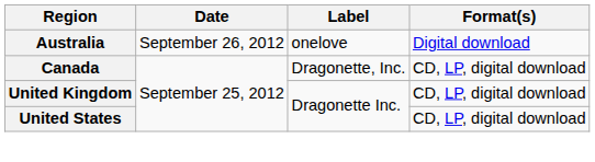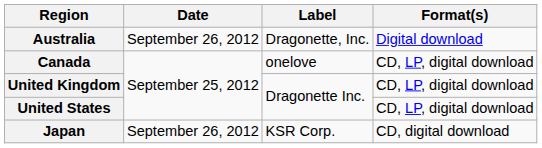 <table class="wikitable plainrowheaders">
 <tr>
 <th scope="col">Region</th>
 <th scope="col">Date</th>
 <th scope="col">Label</th>
 <th scope="col">Format(s)</th>
 </tr>
 <tr>
 <th scope="row">Australia</th>
 <td>September 26, 2012</td>
-<td>onelove</td>
+<td>Dragonette, Inc.</td>
 <td><a href='#'>Digital download</a></td>
 </tr>
 <tr>
 <th scope="row">Canada</th>
 <td rowspan="3">September 25, 2012</td>
-<td>Dragonette, Inc.</td>
+<td>onelove</td>
 <td>CD, <a href='#'>LP</a>, digital download</td>
 </tr>
 <tr>
 <th scope="row">United Kingdom</th>
 <td rowspan="2">Dragonette Inc.</td>
 <td>CD, <a href='#'>LP</a>, digital download</td>
 </tr>
 <tr>
 <th scope="row">United States</th>
 <td>CD, <a href='#'>LP</a>, digital download</td>
 </tr>
+<tr>
+<th scope="row">Japan</th>
+<td>September 26, 2012</td>
+<td>KSR Corp.</td>
+<td>CD, digital download</td>
+</tr>
 </table>
